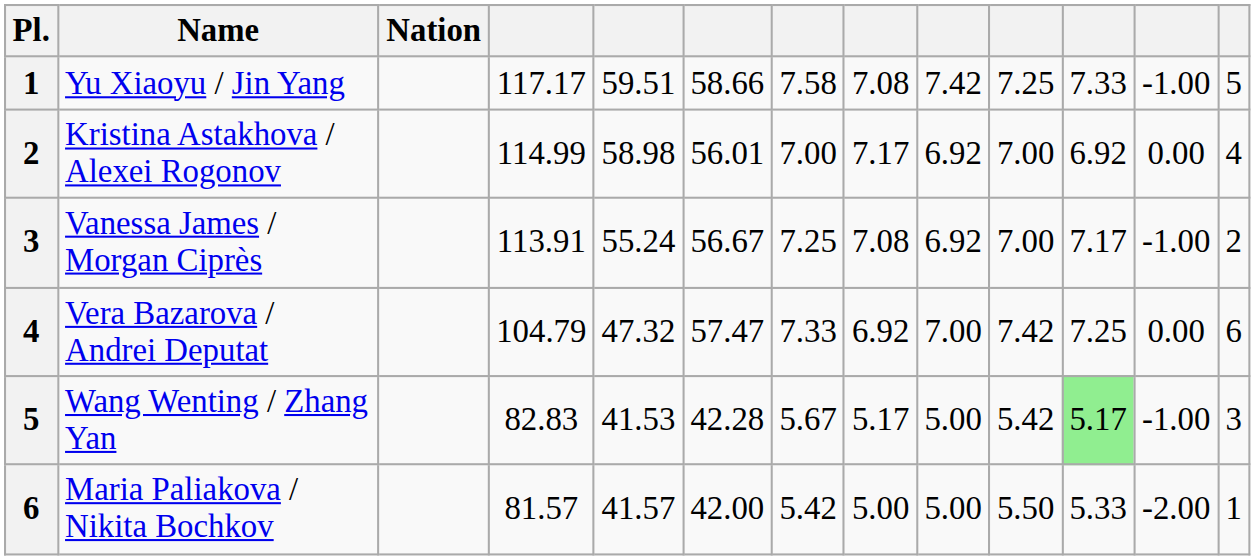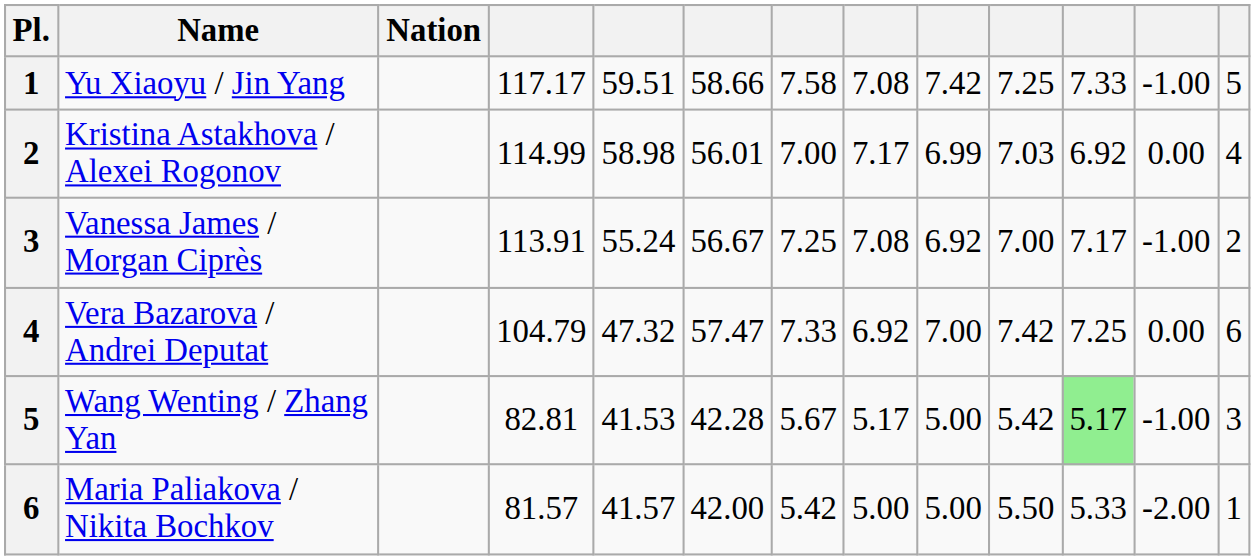 <table class="wikitable sortable" style="text-align:center">
 <tr>
 <th>Pl.</th>
 <th>Name</th>
 <th>Nation</th>
 <th></th>
 <th></th>
 <th></th>
 <th></th>
 <th></th>
 <th></th>
 <th></th>
 <th></th>
 <th></th>
 <th></th>
 </tr>
 <tr>
 <th>1</th>
 <td align=left><a href='#'>Yu Xiaoyu</a> / <a href='#'>Jin Yang</a></td>
 <td align=left></td>
 <td>117.17</td>
 <td>59.51</td>
 <td>58.66</td>
 <td>7.58</td>
 <td>7.08</td>
 <td>7.42</td>
 <td>7.25</td>
 <td>7.33</td>
 <td>-1.00</td>
 <td>5</td>
 </tr>
 <tr>
 <th>2</th>
 <td align=left><a href='#'>Kristina Astakhova</a> / <a href='#'>Alexei Rogonov</a></td>
 <td align=left></td>
 <td>114.99</td>
 <td>58.98</td>
 <td>56.01</td>
 <td>7.00</td>
 <td>7.17</td>
-<td>6.92</td>
-<td>7.00</td>
+<td>6.99</td>
+<td>7.03</td>
 <td>6.92</td>
 <td>0.00</td>
 <td>4</td>
 </tr>
 <tr>
 <th>3</th>
 <td align=left><a href='#'>Vanessa James</a> / <a href='#'>Morgan Ciprès</a></td>
 <td align=left></td>
 <td>113.91</td>
 <td>55.24</td>
 <td>56.67</td>
 <td>7.25</td>
 <td>7.08</td>
 <td>6.92</td>
 <td>7.00</td>
 <td>7.17</td>
 <td>-1.00</td>
 <td>2</td>
 </tr>
 <tr>
 <th>4</th>
 <td align=left><a href='#'>Vera Bazarova</a> / <a href='#'>Andrei Deputat</a></td>
 <td align=left></td>
 <td>104.79</td>
 <td>47.32</td>
 <td>57.47</td>
 <td>7.33</td>
 <td>6.92</td>
 <td>7.00</td>
 <td>7.42</td>
 <td>7.25</td>
 <td>0.00</td>
 <td>6</td>
 </tr>
 <tr>
 <th>5</th>
 <td align=left><a href='#'>Wang Wenting</a> / <a href='#'>Zhang Yan</a></td>
 <td align=left></td>
-<td>82.83</td>
+<td>82.81</td>
 <td>41.53</td>
 <td>42.28</td>
 <td>5.67</td>
 <td>5.17</td>
 <td>5.00</td>
 <td>5.42</td>
 <td style="background: lightgreen;">5.17</td>
 <td>-1.00</td>
 <td>3</td>
 </tr>
 <tr>
 <th>6</th>
 <td align=left><a href='#'>Maria Paliakova</a> / <a href='#'>Nikita Bochkov</a></td>
 <td align=left></td>
 <td>81.57</td>
 <td>41.57</td>
 <td>42.00</td>
 <td>5.42</td>
 <td>5.00</td>
 <td>5.00</td>
 <td>5.50</td>
 <td>5.33</td>
 <td>-2.00</td>
 <td>1</td>
 </tr>
 </table>
